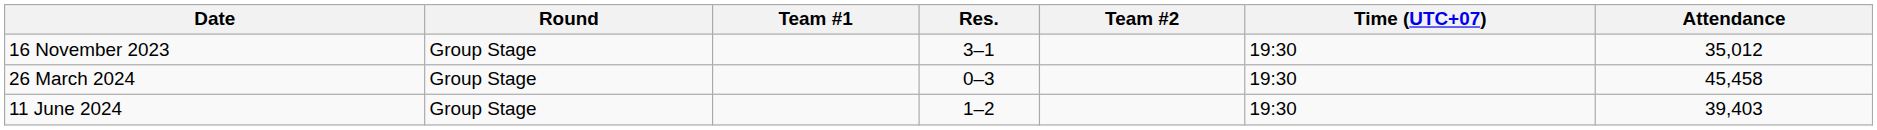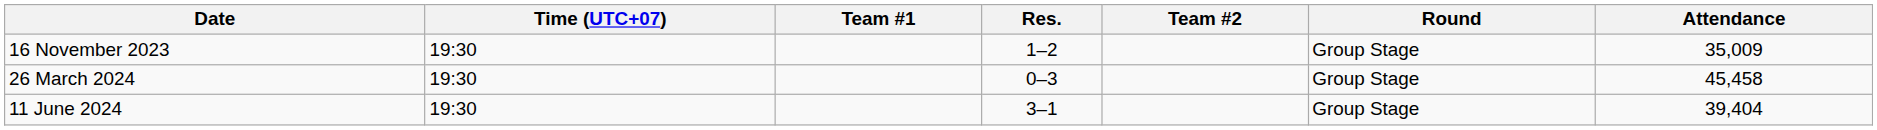 <table class="wikitable" style="text-align:left; width:100%;">
 <tr>
 <th>Date</th>
-<th>Round</th>
+<th>Time (<a href='#'>UTC+07</a>)</th>
 <th>Team #1</th>
 <th>Res.</th>
 <th>Team #2</th>
-<th>Time (<a href='#'>UTC+07</a>)</th>
+<th>Round</th>
 <th>Attendance</th>
 </tr>
 <tr>
 <td>16 November 2023</td>
+<td>19:30</td>
+<td></td>
+<td style="text-align:center;">1–2</td>
+<td><strong></strong></td>
 <td>Group Stage</td>
-<td></td>
-<td style="text-align:center;">3–1</td>
-<td><strong></strong></td>
-<td>19:30</td>
-<td style="text-align:center;">35,012</td>
+<td style="text-align:center;">35,009</td>
 </tr>
 <tr>
 <td>26 March 2024</td>
-<td>Group Stage</td>
+<td>19:30</td>
 <td></td>
 <td style="text-align:center;">0–3</td>
 <td><strong></strong></td>
-<td>19:30</td>
+<td>Group Stage</td>
 <td style="text-align:center;">45,458</td>
 </tr>
 <tr>
 <td>11 June 2024</td>
+<td>19:30</td>
+<td><strong></strong></td>
+<td style="text-align:center;">3–1</td>
+<td></td>
 <td>Group Stage</td>
-<td><strong></strong></td>
-<td style="text-align:center;">1–2</td>
-<td></td>
-<td>19:30</td>
-<td style="text-align:center;">39,403</td>
+<td style="text-align:center;">39,404</td>
 </tr>
 </table>
